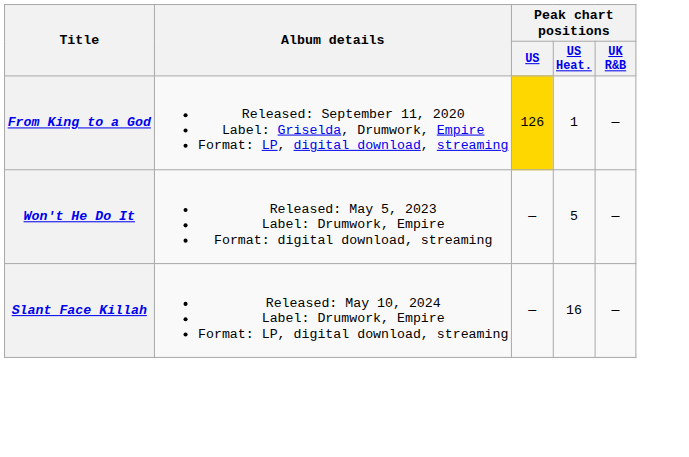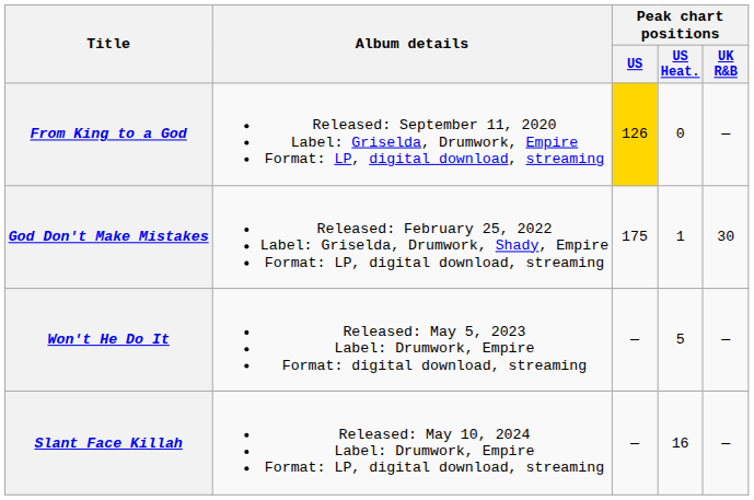 <table class="wikitable plainrowheaders" style="text-align:center;">
 <tr>
 <th rowspan="2">Title</th>
 <th rowspan="2">Album details</th>
 <th colspan="3">Peak chart positions</th>
 </tr>
 <tr>
 <th scope="col" style="width:3em;font-size:90%;"><a href='#'>US</a><br></th>
 <th scope="col" style="width:3em;font-size:90%;"><a href='#'>US<br>Heat.</a><br></th>
 <th scope="col" style="width:3em;font-size:90%;"><a href='#'>UK<br>R&B</a><br></th>
 </tr>
 <tr>
 <th scope="row"><em><a href='#'>From King to a God</a></em></th>
 <td><br><ul><li>Released: September 11, 2020</li><li>Label: <a href='#'>Griselda</a>, Drumwork, <a href='#'>Empire</a></li><li>Format: <a href='#'>LP</a>, <a href='#'>digital download</a>, <a href='#'>streaming</a></li></ul></td>
 <td style="background: gold;">126</td>
+<td>0</td>
+<td>—</td>
+</tr>
+<tr>
+<th scope="row"><em><a href='#'>God Don't Make Mistakes</a></em></th>
+<td><br><ul><li>Released: February 25, 2022</li><li>Label: Griselda, Drumwork, <a href='#'>Shady</a>, Empire</li><li>Format: LP, digital download, streaming</li></ul></td>
+<td>175</td>
 <td>1</td>
-<td>—</td>
+<td>30</td>
 </tr>
 <tr>
 <th scope="row"><em><a href='#'>Won't He Do It</a></em></th>
 <td><br><ul><li>Released: May 5, 2023</li><li>Label: Drumwork, Empire</li><li>Format: digital download, streaming</li></ul></td>
 <td>—</td>
 <td>5</td>
 <td>—</td>
 </tr>
 <tr>
 <th scope="row"><em><a href='#'>Slant Face Killah</a></em></th>
 <td><br><ul><li>Released: May 10, 2024</li><li>Label: Drumwork, Empire</li><li>Format: LP, digital download, streaming</li></ul></td>
 <td>—</td>
 <td>16</td>
 <td>—</td>
 </tr>
 </table>
